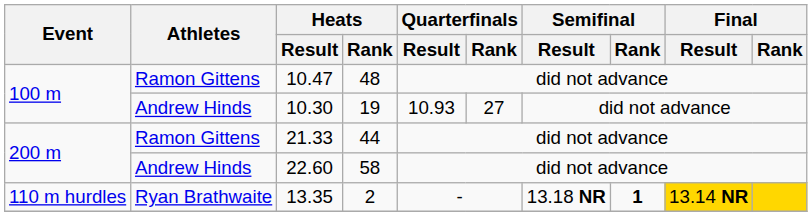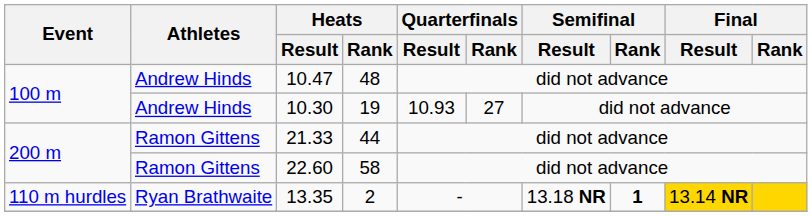 <table class="wikitable" border="1" style="font-size:90%">
 <tr>
 <th rowspan="2">Event</th>
 <th rowspan="2">Athletes</th>
 <th colspan="2">Heats</th>
 <th colspan="2">Quarterfinals</th>
 <th colspan="2">Semifinal</th>
 <th colspan="2">Final</th>
 </tr>
 <tr>
 <th>Result</th>
 <th>Rank</th>
 <th>Result</th>
 <th>Rank</th>
 <th>Result</th>
 <th>Rank</th>
 <th>Result</th>
 <th>Rank</th>
 </tr>
 <tr>
 <td rowspan=2><a href='#'>100 m</a></td>
-<td><a href='#'>Ramon Gittens</a></td>
+<td><a href='#'>Andrew Hinds</a></td>
 <td align=center>10.47</td>
 <td align=center>48</td>
 <td align=center colspan=6>did not advance</td>
 </tr>
 <tr>
 <td><a href='#'>Andrew Hinds</a></td>
 <td align=center>10.30</td>
 <td align=center>19</td>
 <td align=center>10.93</td>
 <td align=center>27</td>
 <td align=center colspan=4>did not advance</td>
 </tr>
 <tr>
 <td rowspan=2><a href='#'>200 m</a></td>
 <td><a href='#'>Ramon Gittens</a></td>
 <td align=center>21.33</td>
 <td align=center>44</td>
 <td align=center colspan=6>did not advance</td>
 </tr>
 <tr>
-<td><a href='#'>Andrew Hinds</a></td>
+<td><a href='#'>Ramon Gittens</a></td>
 <td align=center>22.60</td>
 <td align=center>58</td>
 <td align=center colspan=6>did not advance</td>
 </tr>
 <tr>
 <td><a href='#'>110 m hurdles</a></td>
 <td><a href='#'>Ryan Brathwaite</a></td>
 <td align=center>13.35</td>
 <td align=center>2</td>
 <td align=center colspan=2>-</td>
 <td align=center>13.18 <strong>NR</strong></td>
 <td align=center><strong>1</strong></td>
 <td align=center bgcolor=gold>13.14 <strong>NR</strong></td>
 <td align=center bgcolor=gold></td>
 </tr>
 <tr>
 </tr>
 </table>
